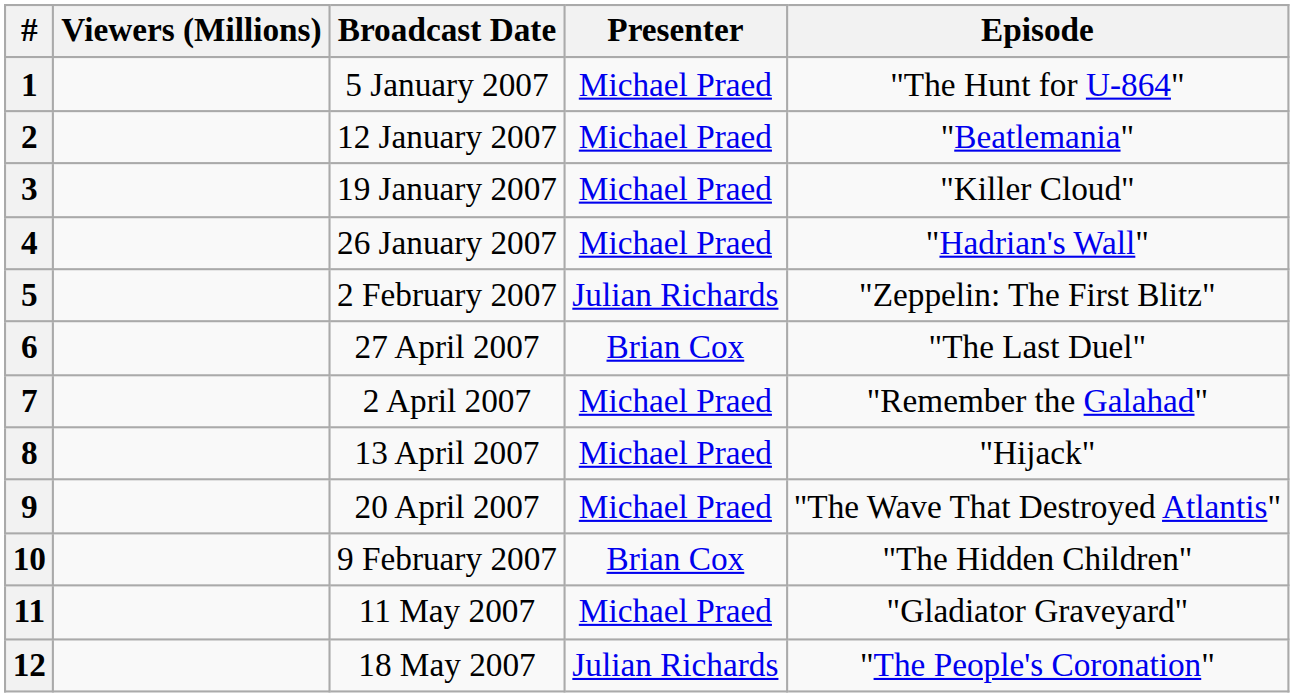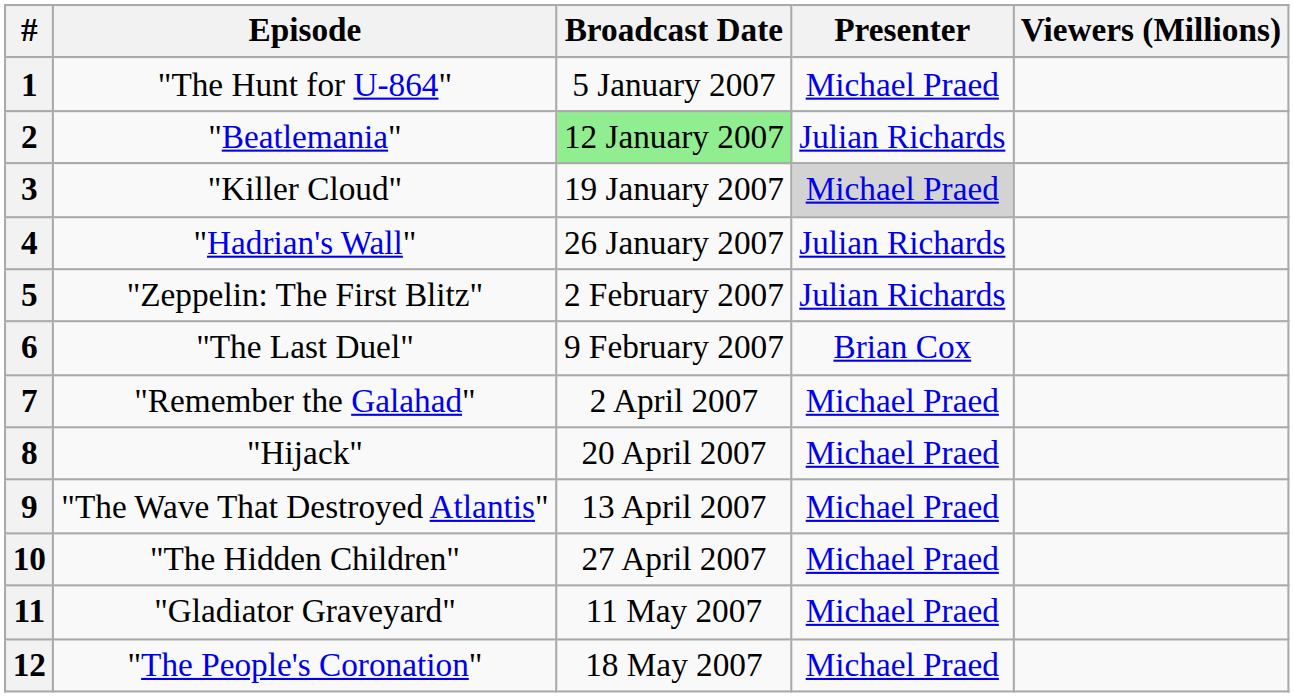 <table class="wikitable" border="1" style="text-align: center">
 <tr>
 <th>#</th>
-<th>Viewers (Millions)</th>
+<th>Episode</th>
 <th>Broadcast Date</th>
 <th>Presenter</th>
-<th>Episode</th>
+<th>Viewers (Millions)</th>
 </tr>
 <tr>
 <th>1</th>
-<td></td>
+<td>"The Hunt for <a href='#'>U-864</a>"</td>
 <td>5 January 2007</td>
 <td><a href='#'>Michael Praed</a></td>
-<td>"The Hunt for <a href='#'>U-864</a>"</td>
+<td></td>
 </tr>
 <tr>
 <th>2</th>
+<td>"<a href='#'>Beatlemania</a>"</td>
+<td style="background: lightgreen;">12 January 2007</td>
+<td><a href='#'>Julian Richards</a></td>
 <td></td>
-<td>12 January 2007</td>
-<td><a href='#'>Michael Praed</a></td>
-<td>"<a href='#'>Beatlemania</a>"</td>
 </tr>
 <tr>
 <th>3</th>
+<td>"Killer Cloud"</td>
+<td>19 January 2007</td>
+<td style="background: lightgrey;"><a href='#'>Michael Praed</a></td>
 <td></td>
-<td>19 January 2007</td>
-<td><a href='#'>Michael Praed</a></td>
-<td>"Killer Cloud"</td>
 </tr>
 <tr>
 <th>4</th>
+<td>"<a href='#'>Hadrian's Wall</a>"</td>
+<td>26 January 2007</td>
+<td><a href='#'>Julian Richards</a></td>
 <td></td>
-<td>26 January 2007</td>
-<td><a href='#'>Michael Praed</a></td>
-<td>"<a href='#'>Hadrian's Wall</a>"</td>
 </tr>
 <tr>
 <th>5</th>
-<td></td>
+<td>"Zeppelin: The First Blitz"</td>
 <td>2 February 2007</td>
 <td><a href='#'>Julian Richards</a></td>
-<td>"Zeppelin: The First Blitz"</td>
+<td></td>
 </tr>
 <tr>
 <th>6</th>
+<td>"The Last Duel"</td>
+<td>9 February 2007</td>
+<td><a href='#'>Brian Cox</a></td>
 <td></td>
-<td>27 April 2007</td>
-<td><a href='#'>Brian Cox</a></td>
-<td>"The Last Duel"</td>
 </tr>
 <tr>
 <th>7</th>
-<td></td>
+<td>"Remember the <a href='#'>Galahad</a>"</td>
 <td>2 April 2007</td>
 <td><a href='#'>Michael Praed</a></td>
-<td>"Remember the <a href='#'>Galahad</a>"</td>
+<td></td>
 </tr>
 <tr>
 <th>8</th>
+<td>"Hijack"</td>
+<td>20 April 2007</td>
+<td><a href='#'>Michael Praed</a></td>
 <td></td>
-<td>13 April 2007</td>
-<td><a href='#'>Michael Praed</a></td>
-<td>"Hijack"</td>
 </tr>
 <tr>
 <th>9</th>
+<td>"The Wave That Destroyed <a href='#'>Atlantis</a>"</td>
+<td>13 April 2007</td>
+<td><a href='#'>Michael Praed</a></td>
 <td></td>
-<td>20 April 2007</td>
-<td><a href='#'>Michael Praed</a></td>
-<td>"The Wave That Destroyed <a href='#'>Atlantis</a>"</td>
 </tr>
 <tr>
 <th>10</th>
+<td>"The Hidden Children"</td>
+<td>27 April 2007</td>
+<td><a href='#'>Michael Praed</a></td>
 <td></td>
-<td>9 February 2007</td>
-<td><a href='#'>Brian Cox</a></td>
-<td>"The Hidden Children"</td>
 </tr>
 <tr>
 <th>11</th>
-<td></td>
+<td>"Gladiator Graveyard"</td>
 <td>11 May 2007</td>
 <td><a href='#'>Michael Praed</a></td>
-<td>"Gladiator Graveyard"</td>
+<td></td>
 </tr>
 <tr>
 <th>12</th>
+<td>"<a href='#'>The People's Coronation</a>"</td>
+<td>18 May 2007</td>
+<td><a href='#'>Michael Praed</a></td>
 <td></td>
-<td>18 May 2007</td>
-<td><a href='#'>Julian Richards</a></td>
-<td>"<a href='#'>The People's Coronation</a>"</td>
 </tr>
 </table>
